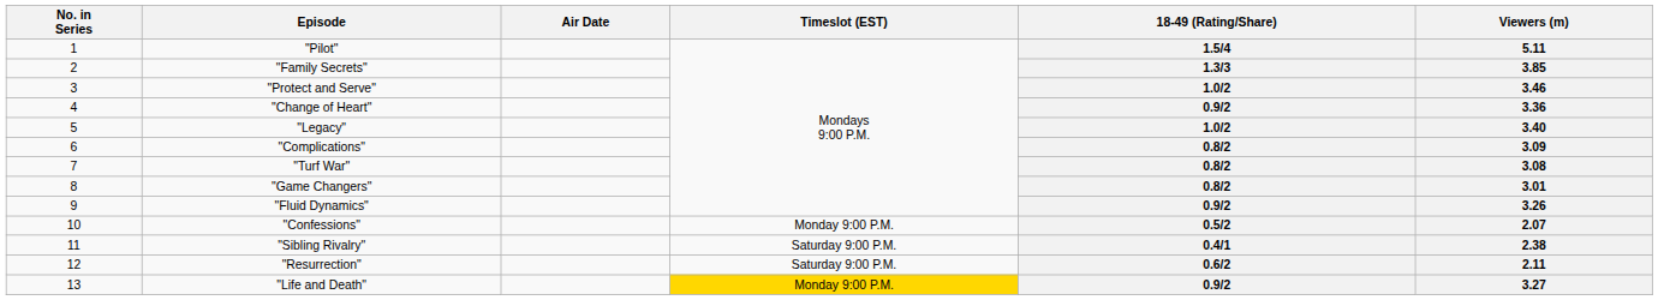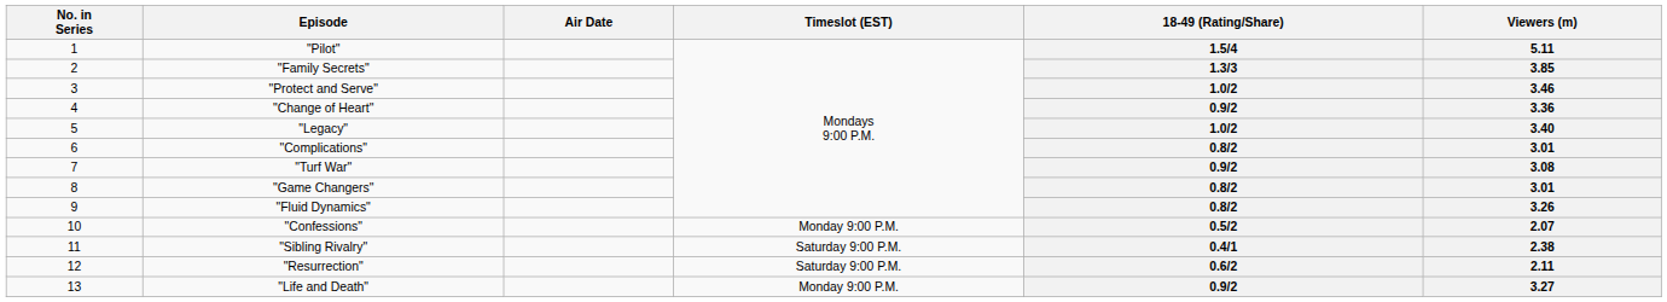 <table class="wikitable" style="font-size:90%; text-align:center; width: 96%; margin-left: auto; margin-right: auto;">
 <tr>
 <th>No. in<br> Series</th>
 <th>Episode</th>
 <th>Air Date</th>
 <th>Timeslot (EST)</th>
 <th>18-49 (Rating/Share)</th>
 <th>Viewers (m)</th>
 </tr>
 <tr>
 <td style="text-align:center">1</td>
 <td>"Pilot"</td>
 <td></td>
 <td style="text-align:center" rowspan=9>Mondays<br>9:00 P.M.</td>
 <th style="text-align:center">1.5/4</th>
 <th style="text-align:center">5.11</th>
 </tr>
 <tr>
 <td style="text-align:center">2</td>
 <td>"Family Secrets"</td>
 <td></td>
 <th style="text-align:center">1.3/3</th>
 <th style="text-align:center">3.85</th>
 </tr>
 <tr>
 <td style="text-align:center">3</td>
 <td>"Protect and Serve"</td>
 <td></td>
 <th style="text-align:center">1.0/2</th>
 <th style="text-align:center">3.46</th>
 </tr>
 <tr>
 <td style="text-align:center">4</td>
 <td>"Change of Heart"</td>
 <td></td>
 <th style="text-align:center">0.9/2</th>
 <th style="text-align:center">3.36</th>
 </tr>
 <tr>
 <td style="text-align:center">5</td>
 <td>"Legacy"</td>
 <td></td>
 <th style="text-align:center">1.0/2</th>
 <th style="text-align:center">3.40</th>
 </tr>
 <tr>
 <td style="text-align:center">6</td>
 <td>"Complications"</td>
 <td></td>
 <th style="text-align:center">0.8/2</th>
-<th style="text-align:center">3.09</th>
+<th style="text-align:center">3.01</th>
 </tr>
 <tr>
 <td style="text-align:center">7</td>
 <td>"Turf War"</td>
 <td></td>
-<th style="text-align:center">0.8/2</th>
+<th style="text-align:center">0.9/2</th>
 <th style="text-align:center">3.08</th>
 </tr>
 <tr>
 <td style="text-align:center">8</td>
 <td>"Game Changers"</td>
 <td></td>
 <th style="text-align:center">0.8/2</th>
 <th style="text-align:center">3.01</th>
 </tr>
 <tr>
 <td style="text-align:center">9</td>
 <td>"Fluid Dynamics"</td>
 <td></td>
-<th style="text-align:center">0.9/2</th>
+<th style="text-align:center">0.8/2</th>
 <th style="text-align:center">3.26</th>
 </tr>
 <tr>
 <td style="text-align:center">10</td>
 <td>"Confessions"</td>
 <td></td>
 <td style="text-align:center;">Monday 9:00 P.M.</td>
 <th style="text-align:center">0.5/2</th>
 <th style="text-align:center">2.07</th>
 </tr>
 <tr>
 <td style="text-align:center">11</td>
 <td>"Sibling Rivalry"</td>
 <td></td>
 <td style="text-align:center;">Saturday 9:00 P.M.</td>
 <th style="text-align:center">0.4/1</th>
 <th style="text-align:center">2.38</th>
 </tr>
 <tr>
 <td style="text-align:center">12</td>
 <td>"Resurrection"</td>
 <td></td>
 <td style="text-align:center;">Saturday 9:00 P.M.</td>
 <th style="text-align:center">0.6/2</th>
 <th style="text-align:center">2.11</th>
 </tr>
 <tr>
 <td style="text-align:center">13</td>
 <td>"Life and Death"</td>
 <td></td>
-<td style="background: gold; text-align:center;">Monday 9:00 P.M.</td>
+<td style="text-align:center;">Monday 9:00 P.M.</td>
 <th style="text-align:center">0.9/2</th>
 <th style="text-align:center">3.27</th>
 </tr>
 </table>
